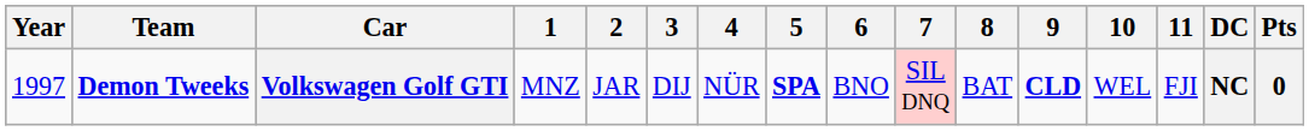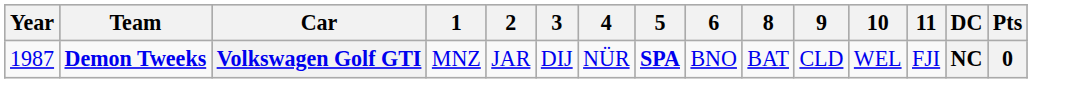 <table class="wikitable" style="text-align:center; font-size:85%">
 <tr>
 <th>Year</th>
 <th>Team</th>
 <th>Car</th>
 <th>1</th>
 <th>2</th>
 <th>3</th>
 <th>4</th>
 <th>5</th>
 <th>6</th>
-<th>7</th>
 <th>8</th>
 <th>9</th>
 <th>10</th>
 <th>11</th>
 <th>DC</th>
 <th>Pts</th>
 </tr>
 <tr>
-<td><a href='#'>1997</a></td>
+<td><a href='#'>1987</a></td>
 <td align="left" nowrap> <strong><a href='#'>Demon Tweeks</a></strong></td>
 <th nowrap><a href='#'>Volkswagen Golf GTI</a></th>
 <td><a href='#'>MNZ</a></td>
 <td><a href='#'>JAR</a></td>
 <td><a href='#'>DIJ</a></td>
 <td><a href='#'>NÜR</a></td>
 <td><strong><a href='#'>SPA</a></strong></td>
 <td><a href='#'>BNO</a></td>
-<td style="background:#FFCFCF;"><a href='#'>SIL</a><br><small>DNQ</small></td>
 <td><a href='#'>BAT</a></td>
-<td><strong><a href='#'>CLD</a></strong></td>
+<td><a href='#'>CLD</a></td>
 <td><a href='#'>WEL</a></td>
 <td><a href='#'>FJI</a></td>
 <th>NC</th>
 <th>0</th>
 </tr>
 </table>
